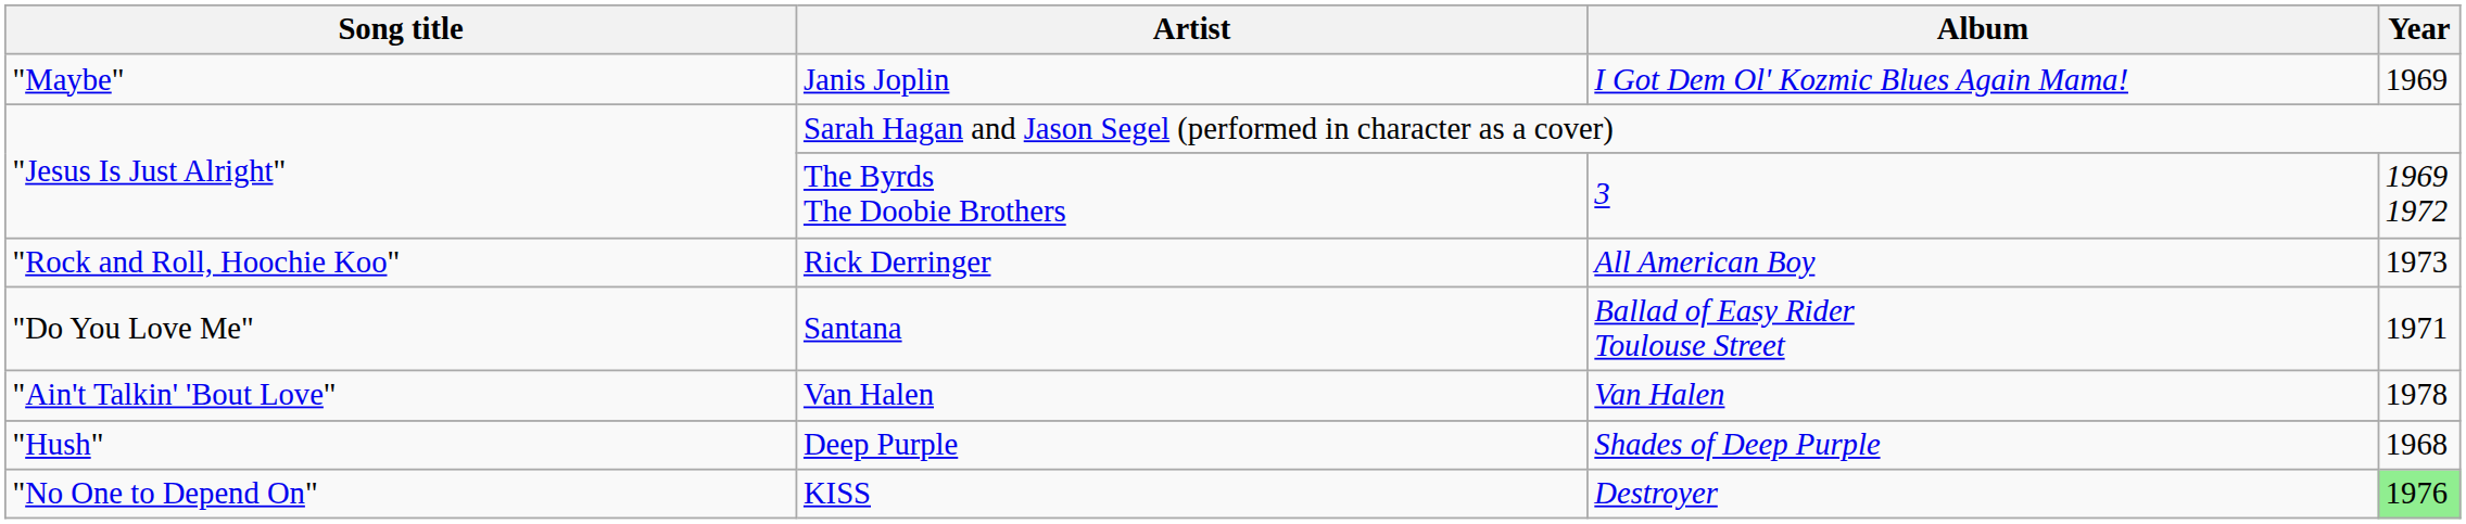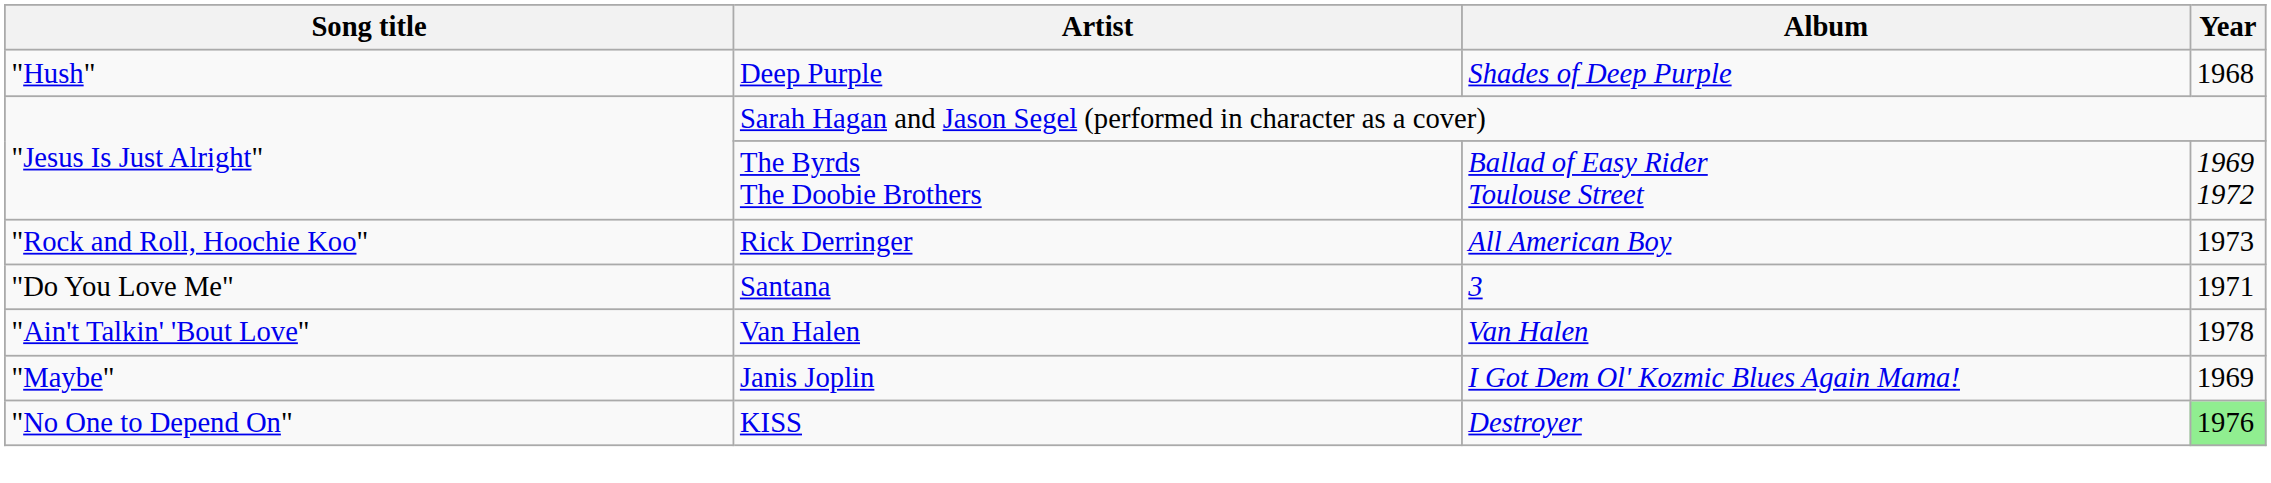 <table class="wikitable" style="width:100%;">
 <tr>
 <th style="width:30%;">Song title</th>
 <th style="width:30%;">Artist</th>
 <th style="width:30%;">Album</th>
 <th style="width:3%;">Year</th>
 </tr>
 <tr>
-<td>"<a href='#'>Maybe</a>"</td>
-<td><a href='#'>Janis Joplin</a></td>
-<td><em><a href='#'>I Got Dem Ol' Kozmic Blues Again Mama!</a></em></td>
-<td>1969</td>
+<td>"<a href='#'>Hush</a>"</td>
+<td><a href='#'>Deep Purple</a></td>
+<td><em><a href='#'>Shades of Deep Purple</a></em></td>
+<td>1968</td>
 </tr>
 <tr>
 <td rowspan="2">"<a href='#'>Jesus Is Just Alright</a>"</td>
 <td colspan="3"><a href='#'>Sarah Hagan</a> and <a href='#'>Jason Segel</a> (performed in character as a cover)</td>
 </tr>
 <tr>
 <td><a href='#'>The Byrds</a><br><a href='#'>The Doobie Brothers</a></td>
-<td><em><a href='#'>3</a></em></td>
+<td><em><a href='#'>Ballad of Easy Rider</a></em><br> <em><a href='#'>Toulouse Street</a></em></td>
 <td><em>1969</em><br><em>1972</em></td>
 </tr>
 <tr>
 <td>"<a href='#'>Rock and Roll, Hoochie Koo</a>"</td>
 <td><a href='#'>Rick Derringer</a></td>
 <td><em><a href='#'>All American Boy</a></em></td>
 <td>1973</td>
 </tr>
 <tr>
 <td>"Do You Love Me"</td>
 <td><a href='#'>Santana</a></td>
-<td><em><a href='#'>Ballad of Easy Rider</a></em><br> <em><a href='#'>Toulouse Street</a></em></td>
+<td><em><a href='#'>3</a></em></td>
 <td>1971</td>
 </tr>
 <tr>
 <td>"<a href='#'>Ain't Talkin' 'Bout Love</a>"</td>
 <td><a href='#'>Van Halen</a></td>
 <td><em><a href='#'>Van Halen</a></em></td>
 <td>1978</td>
 </tr>
 <tr>
-<td>"<a href='#'>Hush</a>"</td>
-<td><a href='#'>Deep Purple</a></td>
-<td><em><a href='#'>Shades of Deep Purple</a></em></td>
-<td>1968</td>
+<td>"<a href='#'>Maybe</a>"</td>
+<td><a href='#'>Janis Joplin</a></td>
+<td><em><a href='#'>I Got Dem Ol' Kozmic Blues Again Mama!</a></em></td>
+<td>1969</td>
 </tr>
 <tr>
 <td>"<a href='#'>No One to Depend On</a>"</td>
 <td><a href='#'>KISS</a></td>
 <td><em><a href='#'>Destroyer</a></em></td>
 <td style="background: lightgreen;">1976</td>
 </tr>
 </table>
